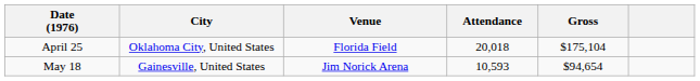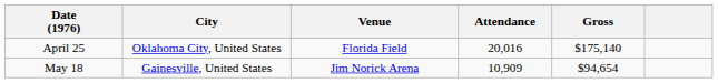 <table class="wikitable sortable plainrowheaders" style="text-align:center;">
 <tr>
 <th scope="col" style="width:9em;">Date<br>(1976)</th>
 <th scope="col" style="width:13em;">City</th>
 <th scope="col" style="width:13em;">Venue</th>
 <th scope="col" style="width:7em;">Attendance</th>
 <th scope="col" style="width:7em;">Gross</th>
 <th scope="col" style="width:5em;" class="unsortable"></th>
 </tr>
 <tr>
 <td>April 25</td>
 <td><a href='#'>Oklahoma City</a>, United States</td>
 <td><a href='#'>Florida Field</a></td>
-<td>20,018</td>
-<td>$175,104</td>
+<td>20,016</td>
+<td>$175,140</td>
 <td></td>
 </tr>
 <tr>
 <td>May 18</td>
 <td><a href='#'>Gainesville</a>, United States</td>
 <td><a href='#'>Jim Norick Arena</a></td>
-<td>10,593</td>
+<td>10,909</td>
 <td>$94,654</td>
 <td></td>
 </tr>
 </table>
